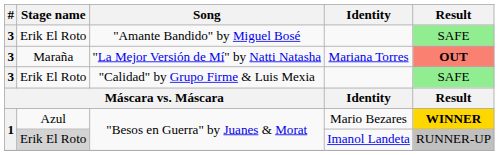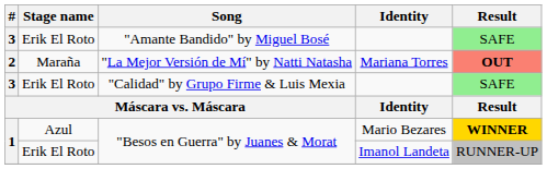 <table class="wikitable plainrowheaders" style="text-align: center;">
 <tr>
 <th>#</th>
 <th>Stage name</th>
 <th>Song</th>
 <th>Identity</th>
 <th>Result</th>
 </tr>
 <tr>
 <th>3</th>
 <td>Erik El Roto</td>
 <td>"Amante Bandido" by <a href='#'>Miguel Bosé</a></td>
 <td></td>
 <td bgcolor=lightgreen>SAFE</td>
 </tr>
 <tr>
-<th>3</th>
+<th>2</th>
 <td>Maraña</td>
 <td>"<a href='#'>La Mejor Versión de Mí</a>" by <a href='#'>Natti Natasha</a></td>
 <td><a href='#'>Mariana Torres</a></td>
 <td bgcolor=salmon><strong>OUT</strong></td>
 </tr>
 <tr>
 <th>3</th>
 <td>Erik El Roto</td>
 <td>"Calidad" by <a href='#'>Grupo Firme</a> & Luis Mexia</td>
 <td></td>
 <td bgcolor=lightgreen>SAFE</td>
 </tr>
 <tr>
 <th colspan=3>Máscara vs. Máscara</th>
 <th>Identity</th>
 <th>Result</th>
 </tr>
 <tr>
 <th rowspan=2>1</th>
 <td>Azul</td>
 <td rowspan=2>"Besos en Guerra" by <a href='#'>Juanes</a> & <a href='#'>Morat</a></td>
 <td>Mario Bezares</td>
 <td bgcolor=gold><strong>WINNER</strong></td>
 </tr>
 <tr>
-<td style="background: lightgrey;">Erik El Roto</td>
+<td>Erik El Roto</td>
 <td><a href='#'>Imanol Landeta</a></td>
 <td bgcolor=silver>RUNNER-UP</td>
 </tr>
 <tr>
 </tr>
 </table>
